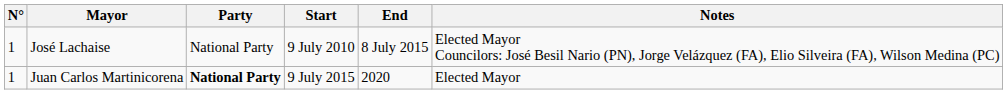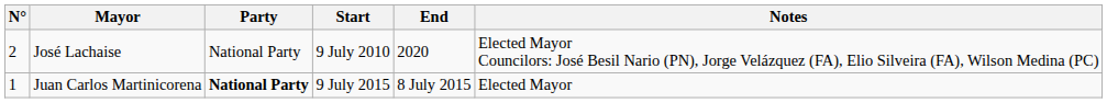 <table class=wikitable>
 <tr>
 <th>N°</th>
 <th>Mayor</th>
 <th>Party</th>
 <th>Start</th>
 <th>End</th>
 <th>Notes</th>
 </tr>
 <tr>
-<td>1</td>
+<td>2</td>
 <td>José Lachaise</td>
 <td>National Party</td>
 <td>9 July 2010</td>
-<td>8 July 2015</td>
+<td>2020</td>
 <td>Elected Mayor <br> Councilors: José Besil Nario (PN), Jorge Velázquez (FA), Elio Silveira (FA), Wilson Medina (PC)</td>
 </tr>
 <tr>
 <td>1</td>
 <td>Juan Carlos Martinicorena</td>
 <td><strong>National Party</strong></td>
 <td>9 July 2015</td>
-<td>2020</td>
+<td>8 July 2015</td>
 <td>Elected Mayor </td>
 </tr>
 </table>
